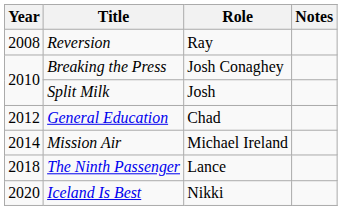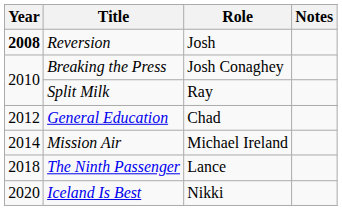 <table class="wikitable">
 <tr>
 <th>Year</th>
 <th>Title</th>
 <th>Role</th>
 <th>Notes</th>
 </tr>
 <tr>
-<td>2008</td>
+<td><strong>2008</strong></td>
 <td><em>Reversion</em></td>
-<td>Ray</td>
+<td>Josh</td>
 <td></td>
 </tr>
 <tr>
 <td rowspan="2">2010</td>
 <td><em>Breaking the Press</em></td>
 <td>Josh Conaghey</td>
 <td></td>
 </tr>
 <tr>
 <td><em>Split Milk</em></td>
-<td>Josh</td>
+<td>Ray</td>
 <td></td>
 </tr>
 <tr>
 <td>2012</td>
 <td><em><a href='#'>General Education</a></em></td>
 <td>Chad</td>
 <td></td>
 </tr>
 <tr>
 <td>2014</td>
 <td><em>Mission Air</em></td>
 <td>Michael Ireland</td>
 <td></td>
 </tr>
 <tr>
 <td>2018</td>
 <td><em><a href='#'>The Ninth Passenger</a></em></td>
 <td>Lance</td>
 <td></td>
 </tr>
 <tr>
 <td>2020</td>
 <td><em><a href='#'>Iceland Is Best</a></em></td>
 <td>Nikki</td>
 <td></td>
 </tr>
 </table>
